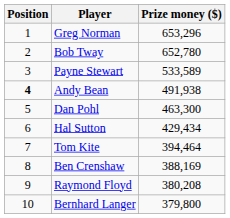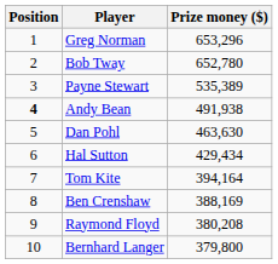 <table class="wikitable">
 <tr>
 <th>Position</th>
 <th>Player</th>
 <th>Prize money ($)</th>
 </tr>
 <tr>
 <td align=center>1</td>
 <td> <a href='#'>Greg Norman</a></td>
 <td align=center>653,296</td>
 </tr>
 <tr>
 <td align=center>2</td>
 <td> <a href='#'>Bob Tway</a></td>
 <td align=center>652,780</td>
 </tr>
 <tr>
 <td align=center>3</td>
 <td> <a href='#'>Payne Stewart</a></td>
-<td align=center>533,589</td>
+<td align=center>535,389</td>
 </tr>
 <tr>
 <td align=center><strong>4</strong></td>
 <td> <a href='#'>Andy Bean</a></td>
 <td align=center>491,938</td>
 </tr>
 <tr>
 <td align=center>5</td>
 <td> <a href='#'>Dan Pohl</a></td>
-<td align=center>463,300</td>
+<td align=center>463,630</td>
 </tr>
 <tr>
 <td align=center>6</td>
 <td> <a href='#'>Hal Sutton</a></td>
 <td align=center>429,434</td>
 </tr>
 <tr>
 <td align=center>7</td>
 <td> <a href='#'>Tom Kite</a></td>
-<td align=center>394,464</td>
+<td align=center>394,164</td>
 </tr>
 <tr>
 <td align=center>8</td>
 <td> <a href='#'>Ben Crenshaw</a></td>
 <td align=center>388,169</td>
 </tr>
 <tr>
 <td align=center>9</td>
 <td> <a href='#'>Raymond Floyd</a></td>
 <td align=center>380,208</td>
 </tr>
 <tr>
 <td align=center>10</td>
 <td> <a href='#'>Bernhard Langer</a></td>
 <td align=center>379,800</td>
 </tr>
 </table>
